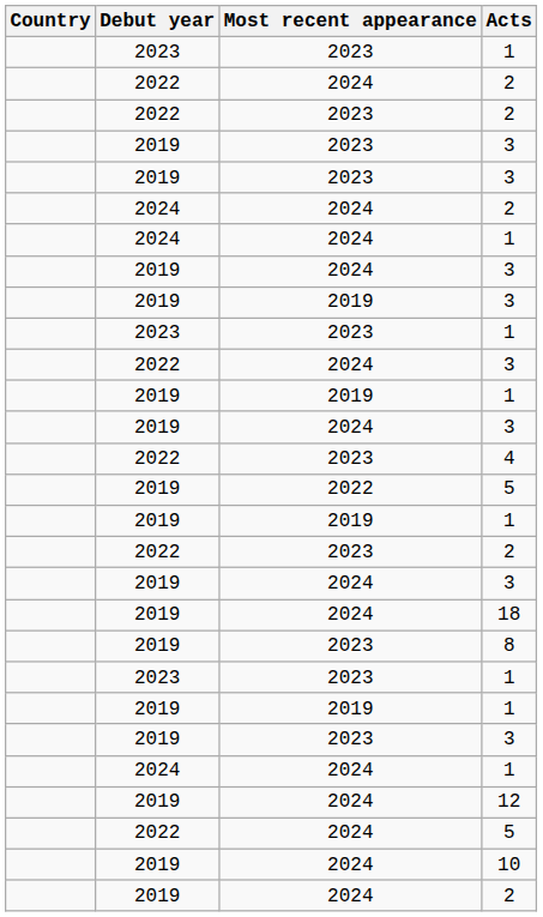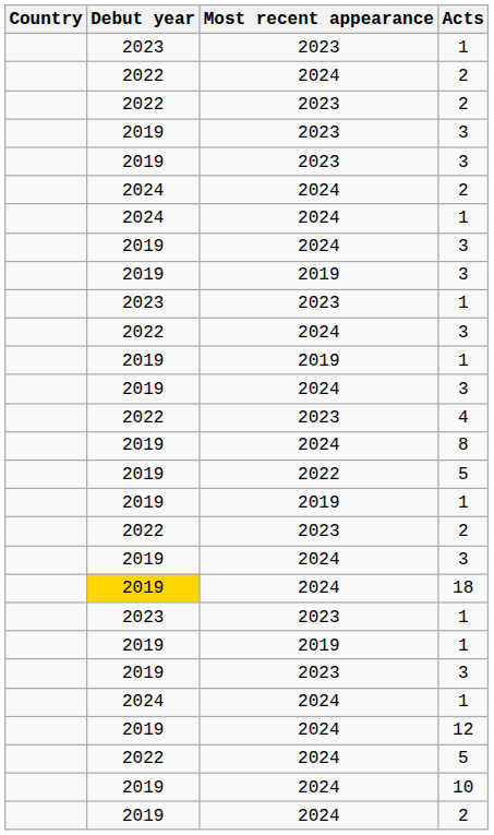 <table class="wikitable sortable" style="text-align:center;">
 <tr>
 <th scope="col">Country</th>
 <th scope="col">Debut year</th>
 <th scope="col">Most recent appearance</th>
 <th scope="col">Acts</th>
 </tr>
 <tr>
 <td align=left></td>
 <td>2023</td>
 <td>2023</td>
 <td>1</td>
 </tr>
 <tr>
 <td align=left></td>
 <td>2022</td>
 <td>2024</td>
 <td>2</td>
 </tr>
 <tr>
 <td align=left></td>
 <td>2022</td>
 <td>2023</td>
 <td>2</td>
 </tr>
 <tr>
 <td align=left></td>
 <td>2019</td>
 <td>2023</td>
 <td>3</td>
 </tr>
 <tr>
 <td align=left></td>
 <td>2019</td>
 <td>2023</td>
 <td>3</td>
 </tr>
 <tr>
 <td align=left></td>
 <td>2024</td>
 <td>2024</td>
 <td>2</td>
 </tr>
 <tr>
 <td align=left></td>
 <td>2024</td>
 <td>2024</td>
 <td>1</td>
 </tr>
 <tr>
 <td align=left></td>
 <td>2019</td>
 <td>2024</td>
 <td>3</td>
 </tr>
 <tr>
 <td align=left></td>
 <td>2019</td>
 <td>2019</td>
 <td>3</td>
 </tr>
 <tr>
 <td align=left></td>
 <td>2023</td>
 <td>2023</td>
 <td>1</td>
 </tr>
 <tr>
 <td align=left></td>
 <td>2022</td>
 <td>2024</td>
 <td>3</td>
 </tr>
 <tr>
 <td align=left></td>
 <td>2019</td>
 <td>2019</td>
 <td>1</td>
 </tr>
 <tr>
 <td align=left></td>
 <td>2019</td>
 <td>2024</td>
 <td>3</td>
 </tr>
 <tr>
 <td align=left></td>
 <td>2022</td>
 <td>2023</td>
 <td>4</td>
 </tr>
 <tr>
 <td align=left></td>
 <td>2019</td>
+<td>2024</td>
+<td>8</td>
+</tr>
+<tr>
+<td align=left></td>
+<td>2019</td>
 <td>2022</td>
 <td>5</td>
 </tr>
 <tr>
 <td align=left></td>
 <td>2019</td>
 <td>2019</td>
 <td>1</td>
 </tr>
 <tr>
 <td align=left></td>
 <td>2022</td>
 <td>2023</td>
 <td>2</td>
 </tr>
 <tr>
 <td align=left></td>
 <td>2019</td>
 <td>2024</td>
 <td>3</td>
 </tr>
 <tr>
 <td align=left></td>
-<td>2019</td>
+<td style="background: gold;">2019</td>
 <td>2024</td>
 <td>18</td>
-</tr>
-<tr>
-<td align=left></td>
-<td>2019</td>
-<td>2023</td>
-<td>8</td>
 </tr>
 <tr>
 <td align=left></td>
 <td>2023</td>
 <td>2023</td>
 <td>1</td>
 </tr>
 <tr>
 <td align=left></td>
 <td>2019</td>
 <td>2019</td>
 <td>1</td>
 </tr>
 <tr>
 <td align=left></td>
 <td>2019</td>
 <td>2023</td>
 <td>3</td>
 </tr>
 <tr>
 <td align=left></td>
 <td>2024</td>
 <td>2024</td>
 <td>1</td>
 </tr>
 <tr>
 <td align=left></td>
 <td>2019</td>
 <td>2024</td>
 <td>12</td>
 </tr>
 <tr>
 <td align=left></td>
 <td>2022</td>
 <td>2024</td>
 <td>5</td>
 </tr>
 <tr>
 <td align=left></td>
 <td>2019</td>
 <td>2024</td>
 <td>10</td>
 </tr>
 <tr>
 <td align=left></td>
 <td>2019</td>
 <td>2024</td>
 <td>2</td>
 </tr>
 </table>
